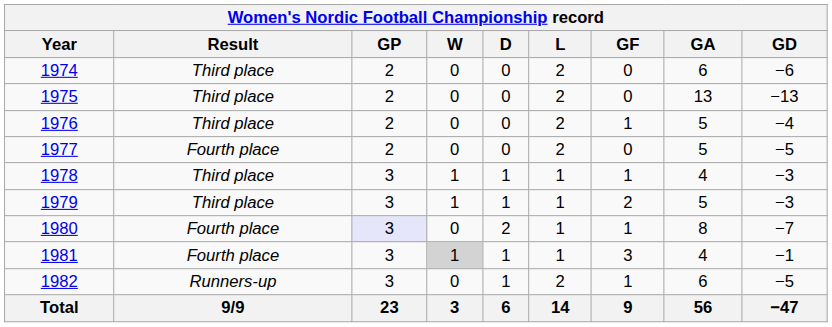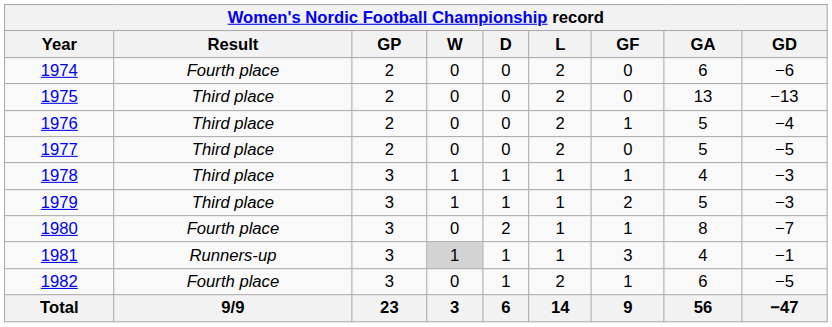 <table class="wikitable" style="text-align: center; width:50%;">
 <tr>
 <th colspan=9><a href='#'>Women's Nordic Football Championship</a> record</th>
 </tr>
 <tr>
 <th>Year</th>
 <th>Result</th>
 <th>GP</th>
 <th>W</th>
 <th>D</th>
 <th>L</th>
 <th>GF</th>
 <th>GA</th>
 <th>GD</th>
 </tr>
 <tr>
 <td> <a href='#'>1974</a></td>
-<td><em>Third place</em></td>
+<td><em>Fourth place</em></td>
 <td>2</td>
 <td>0</td>
 <td>0</td>
 <td>2</td>
 <td>0</td>
 <td>6</td>
 <td>−6</td>
 </tr>
 <tr>
 <td> <a href='#'>1975</a></td>
 <td><em>Third place</em></td>
 <td>2</td>
 <td>0</td>
 <td>0</td>
 <td>2</td>
 <td>0</td>
 <td>13</td>
 <td>−13</td>
 </tr>
 <tr>
 <td> <a href='#'>1976</a></td>
 <td><em>Third place</em></td>
 <td>2</td>
 <td>0</td>
 <td>0</td>
 <td>2</td>
 <td>1</td>
 <td>5</td>
 <td>−4</td>
 </tr>
 <tr>
 <td> <a href='#'>1977</a></td>
-<td><em>Fourth place</em></td>
+<td><em>Third place</em></td>
 <td>2</td>
 <td>0</td>
 <td>0</td>
 <td>2</td>
 <td>0</td>
 <td>5</td>
 <td>−5</td>
 </tr>
 <tr>
 <td> <a href='#'>1978</a></td>
 <td><em>Third place</em></td>
 <td>3</td>
 <td>1</td>
 <td>1</td>
 <td>1</td>
 <td>1</td>
 <td>4</td>
 <td>−3</td>
 </tr>
 <tr>
 <td> <a href='#'>1979</a></td>
 <td><em>Third place</em></td>
 <td>3</td>
 <td>1</td>
 <td>1</td>
 <td>1</td>
 <td>2</td>
 <td>5</td>
 <td>−3</td>
 </tr>
 <tr>
 <td> <a href='#'>1980</a></td>
 <td><em>Fourth place</em></td>
-<td style="background: lavender;">3</td>
+<td>3</td>
 <td>0</td>
 <td>2</td>
 <td>1</td>
 <td>1</td>
 <td>8</td>
 <td>−7</td>
 </tr>
 <tr>
 <td> <a href='#'>1981</a></td>
-<td><em>Fourth place</em></td>
+<td><em>Runners-up</em></td>
 <td>3</td>
 <td style="background: lightgrey;">1</td>
 <td>1</td>
 <td>1</td>
 <td>3</td>
 <td>4</td>
 <td>−1</td>
 </tr>
 <tr>
 <td> <a href='#'>1982</a></td>
-<td><em>Runners-up</em></td>
+<td><em>Fourth place</em></td>
 <td>3</td>
 <td>0</td>
 <td>1</td>
 <td>2</td>
 <td>1</td>
 <td>6</td>
 <td>−5</td>
 </tr>
 <tr>
 <th>Total</th>
 <th>9/9</th>
 <th>23</th>
 <th>3</th>
 <th>6</th>
 <th>14</th>
 <th>9</th>
 <th>56</th>
 <th>−47</th>
 </tr>
 </table>
